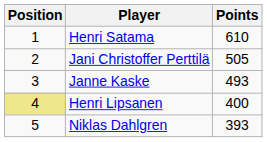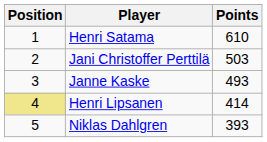 <table class=wikitable>
 <tr>
 <th>Position</th>
 <th>Player</th>
 <th>Points</th>
 </tr>
 <tr>
 <td align=center>1</td>
 <td> <a href='#'>Henri Satama</a></td>
 <td align=center>610</td>
 </tr>
 <tr>
 <td align=center>2</td>
 <td> <a href='#'>Jani Christoffer Perttilä</a></td>
-<td align=center>505</td>
+<td align=center>503</td>
 </tr>
 <tr>
 <td align=center>3</td>
 <td> <a href='#'>Janne Kaske</a></td>
 <td align=center>493</td>
 </tr>
 <tr>
 <td align=center style="background: khaki;">4</td>
 <td> <a href='#'>Henri Lipsanen</a></td>
-<td align=center>400</td>
+<td align=center>414</td>
 </tr>
 <tr>
 <td align=center>5</td>
 <td> <a href='#'>Niklas Dahlgren</a></td>
 <td align=center>393</td>
 </tr>
 </table>
